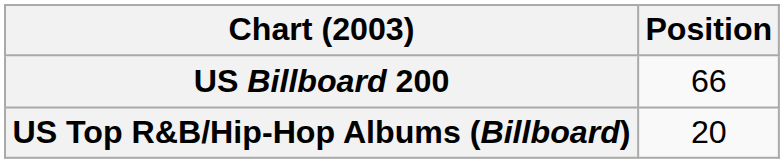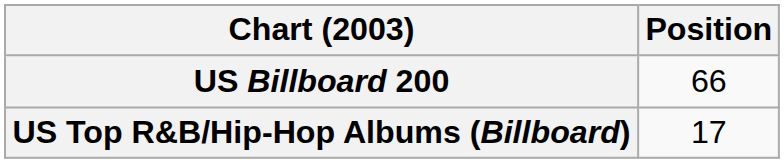 <table class="wikitable sortable plainrowheaders">
 <tr>
 <th scope="col">Chart (2003)</th>
 <th scope="col">Position</th>
 </tr>
 <tr>
 <th scope="row">US <em>Billboard</em> 200</th>
 <td style="text-align:center;">66</td>
 </tr>
 <tr>
 <th scope="row">US Top R&B/Hip-Hop Albums (<em>Billboard</em>)</th>
-<td style="text-align:center;">20</td>
+<td style="text-align:center;">17</td>
 </tr>
 </table>
